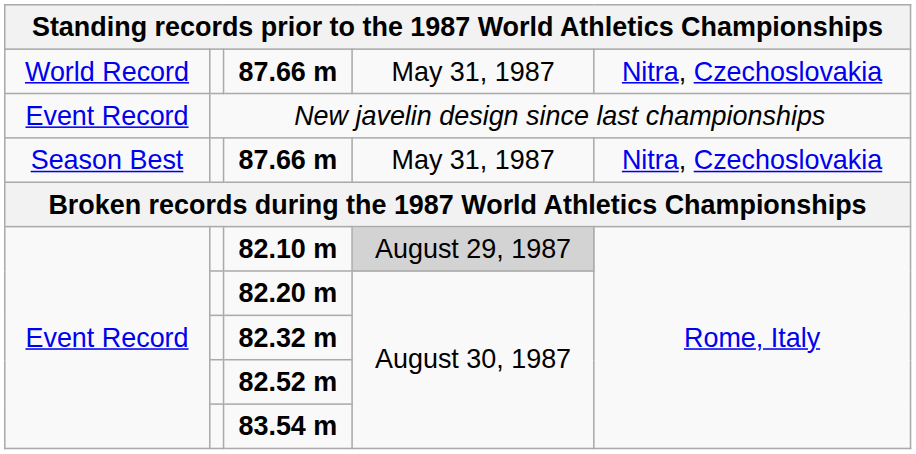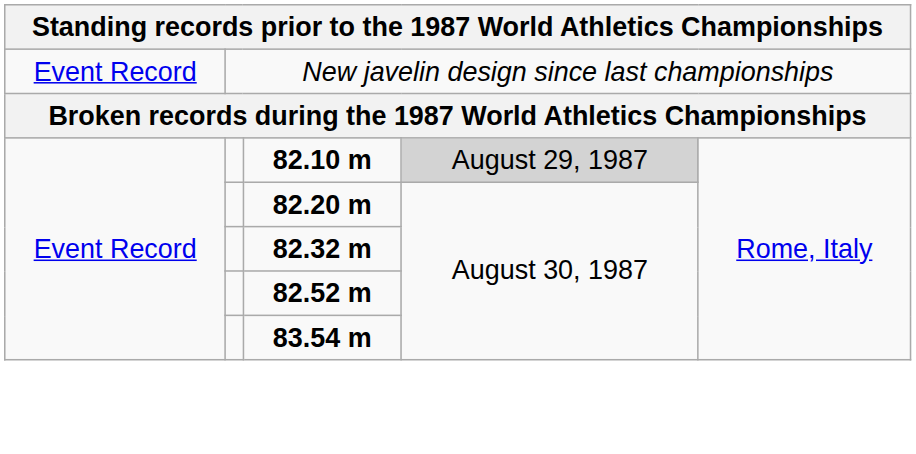 <table class="wikitable" style=" text-align:center; font-size:110%;" width="95%">
 <tr>
 <th colspan="5">Standing records prior to the 1987 World Athletics Championships</th>
 </tr>
 <tr>
-<td><a href='#'>World Record</a></td>
-<td></td>
-<td><strong>87.66 m</strong></td>
-<td>May 31, 1987</td>
-<td> <a href='#'>Nitra</a>, <a href='#'>Czechoslovakia</a></td>
-</tr>
-<tr>
 <td><a href='#'>Event Record</a></td>
 <td colspan="4"><em>New javelin design since last championships</em></td>
-</tr>
-<tr>
-<td><a href='#'>Season Best</a></td>
-<td></td>
-<td><strong>87.66 m</strong></td>
-<td>May 31, 1987</td>
-<td> <a href='#'>Nitra</a>, <a href='#'>Czechoslovakia</a></td>
 </tr>
 <tr>
 <th colspan="5">Broken records during the 1987 World Athletics Championships</th>
 </tr>
 <tr>
 <td rowspan="5"><a href='#'>Event Record</a></td>
 <td></td>
 <td><strong>82.10 m</strong></td>
 <td style="background: lightgrey;">August 29, 1987</td>
 <td rowspan="5"> <a href='#'>Rome, Italy</a></td>
 </tr>
 <tr>
 <td></td>
 <td><strong>82.20 m</strong></td>
 <td rowspan="4">August 30, 1987</td>
 </tr>
 <tr>
 <td></td>
 <td><strong>82.32 m</strong></td>
 </tr>
 <tr>
 <td></td>
 <td><strong>82.52 m</strong></td>
 </tr>
 <tr>
 <td></td>
 <td><strong>83.54 m</strong></td>
 </tr>
 </table>
